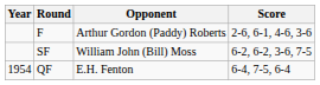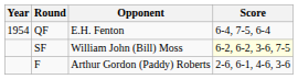 <table class="wikitable">
 <tr>
 <th>Year</th>
 <th>Round</th>
 <th>Opponent</th>
 <th>Score</th>
 </tr>
 <tr>
+<td>1954</td>
+<td>QF</td>
+<td>E.H. Fenton</td>
+<td>6-4, 7-5, 6-4</td>
+</tr>
+<tr>
+<td></td>
+<td>SF</td>
+<td>William John (Bill) Moss</td>
+<td style="background: lightyellow;">6-2, 6-2, 3-6, 7-5</td>
+</tr>
+<tr>
 <td></td>
 <td>F</td>
 <td>Arthur Gordon (Paddy) Roberts</td>
 <td>2-6, 6-1, 4-6, 3-6</td>
 </tr>
-<tr>
-<td></td>
-<td>SF</td>
-<td>William John (Bill) Moss</td>
-<td>6-2, 6-2, 3-6, 7-5</td>
-</tr>
-<tr>
-<td>1954</td>
-<td>QF</td>
-<td>E.H. Fenton</td>
-<td>6-4, 7-5, 6-4</td>
-</tr>
 </table>
